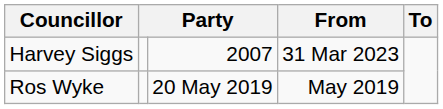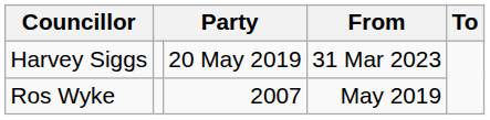 <table class=wikitable>
 <tr>
 <th>Councillor</th>
 <th colspan=2>Party</th>
 <th>From</th>
 <th>To</th>
 </tr>
 <tr>
 <td>Harvey Siggs</td>
 <td></td>
-<td align=right>2007</td>
+<td align=right>20 May 2019</td>
 <td>31 Mar 2023</td>
 </tr>
 <tr>
 <td>Ros Wyke</td>
 <td></td>
-<td align=right>20 May 2019</td>
+<td align=right>2007</td>
 <td align=right>May 2019</td>
 </tr>
 </table>
